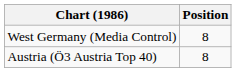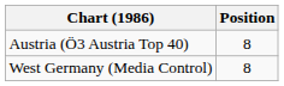 <table class="wikitable">
 <tr>
 <th>Chart (1986)</th>
 <th>Position</th>
 </tr>
 <tr>
+<td>Austria (Ö3 Austria Top 40)</td>
+<td align="center">8</td>
+</tr>
+<tr>
 <td>West Germany (Media Control)</td>
 <td align="center">8</td>
 </tr>
-<tr>
-<td>Austria (Ö3 Austria Top 40)</td>
-<td align="center">8</td>
-</tr>
 </table>
